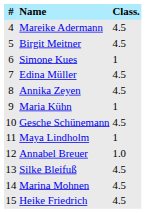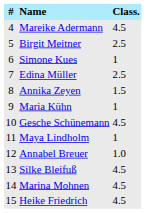 <table border=0 cellpadding=2 cellspacing=0  |- bgcolor=#EAEAEB style="text-align:center; font-size:90%;">
 <tr bgcolor=#ADEBFD>
 <th>#</th>
 <th align=left>Name</th>
 <th align=left>Class.</th>
 </tr>
 <tr>
 <td>4</td>
 <td align=left><a href='#'>Mareike Adermann</a></td>
 <td align=left>4.5</td>
 </tr>
 <tr>
 <td>5</td>
 <td align=left><a href='#'>Birgit Meitner</a></td>
-<td align=left>4.5</td>
+<td align=left>2.5</td>
 </tr>
 <tr>
 <td>6</td>
 <td align=left><a href='#'>Simone Kues</a></td>
 <td align=left>1</td>
 </tr>
 <tr>
 <td>7</td>
 <td align=left><a href='#'>Edina Müller</a></td>
-<td align=left>4.5</td>
+<td align=left>2.5</td>
 </tr>
 <tr>
 <td>8</td>
 <td align=left><a href='#'>Annika Zeyen</a></td>
-<td align=left>4.5</td>
+<td align=left>1.5</td>
 </tr>
 <tr>
 <td>9</td>
 <td align=left><a href='#'>Maria Kühn</a></td>
 <td align=left>1</td>
 </tr>
 <tr>
 <td>10</td>
 <td align=left><a href='#'>Gesche Schünemann</a></td>
 <td align=left>4.5</td>
 </tr>
 <tr>
 <td>11</td>
 <td align=left><a href='#'>Maya Lindholm</a></td>
 <td align=left>1</td>
 </tr>
 <tr>
 <td>12</td>
 <td align=left><a href='#'>Annabel Breuer</a></td>
 <td align=left>1.0</td>
 </tr>
 <tr>
 <td>13</td>
 <td align=left><a href='#'>Silke Bleifuß</a></td>
 <td align=left>4.5</td>
 </tr>
 <tr>
 <td>14</td>
 <td align=left><a href='#'>Marina Mohnen</a></td>
 <td align=left>4.5</td>
 </tr>
 <tr>
 <td>15</td>
 <td align=left><a href='#'>Heike Friedrich</a></td>
 <td align=left>4.5</td>
 </tr>
 </table>
